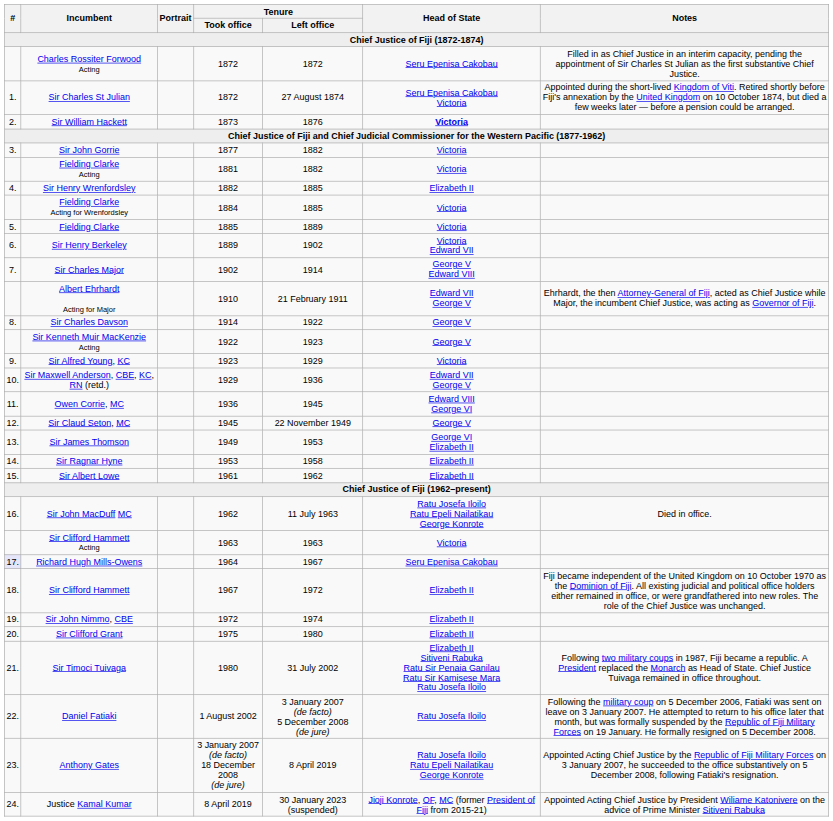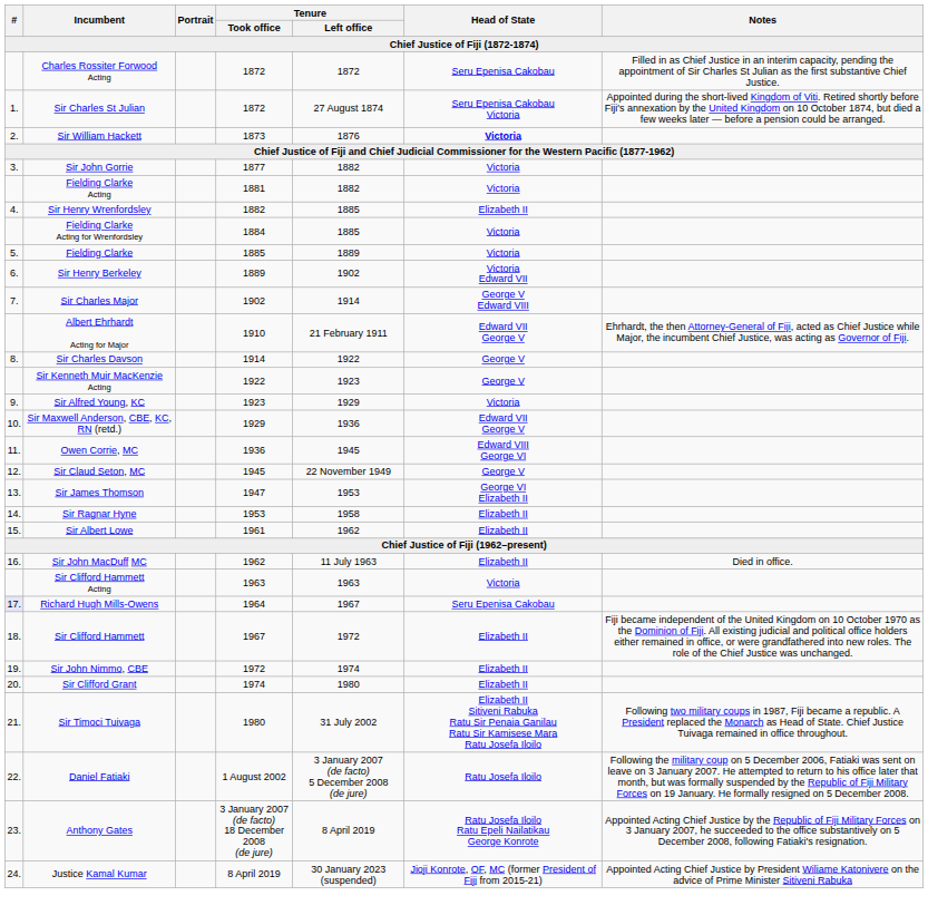 <table class="wikitable" style="font-size:85%;text-align:center">
 <tr>
 <th rowspan="2">#</th>
 <th rowspan="2">Incumbent</th>
 <th rowspan="2">Portrait</th>
 <th colspan="2">Tenure</th>
 <th rowspan="2">Head of State</th>
 <th rowspan="2" width=35%>Notes</th>
 </tr>
 <tr>
 <th>Took office</th>
 <th>Left office</th>
 </tr>
 <tr bgcolor=#EEEEEE>
 <td align=center colspan=7><strong>Chief Justice of Fiji (1872-1874)</strong></td>
 </tr>
 <tr>
 <td></td>
 <td><a href='#'>Charles Rossiter Forwood</a><br><small>Acting</small></td>
 <td></td>
 <td>1872</td>
 <td>1872</td>
 <td><a href='#'>Seru Epenisa Cakobau</a></td>
 <td>Filled in as Chief Justice in an interim capacity, pending the appointment of Sir Charles St Julian as the first substantive Chief Justice.</td>
 </tr>
 <tr>
 <td>1.</td>
 <td><a href='#'>Sir Charles St Julian</a></td>
 <td></td>
 <td>1872</td>
 <td>27 August 1874</td>
 <td><a href='#'>Seru Epenisa Cakobau</a><br><a href='#'>Victoria</a></td>
 <td>Appointed during the short-lived <a href='#'>Kingdom of Viti</a>. Retired shortly before Fiji's annexation by the <a href='#'>United Kingdom</a> on 10 October 1874, but died a few weeks later — before a pension could be arranged.</td>
 </tr>
 <tr>
 <td>2.</td>
 <td><a href='#'>Sir William Hackett</a></td>
 <td></td>
 <td>1873</td>
 <td>1876</td>
 <td><strong><a href='#'>Victoria</a></strong></td>
 <td></td>
 </tr>
 <tr bgcolor=#EEEEEE>
 <td align=center colspan=7><strong>Chief Justice of Fiji and Chief Judicial Commissioner for the Western Pacific (1877-1962)</strong></td>
 </tr>
 <tr>
 <td>3.</td>
 <td><a href='#'>Sir John Gorrie</a></td>
 <td></td>
 <td>1877</td>
 <td>1882</td>
 <td><a href='#'>Victoria</a></td>
 <td></td>
 </tr>
 <tr>
 <td></td>
 <td><a href='#'>Fielding Clarke</a><br><small>Acting</small></td>
 <td></td>
 <td>1881</td>
 <td>1882</td>
 <td><a href='#'>Victoria</a></td>
 <td></td>
 </tr>
 <tr>
 <td>4.</td>
 <td><a href='#'>Sir Henry Wrenfordsley</a></td>
 <td></td>
 <td>1882</td>
 <td>1885</td>
 <td><a href='#'>Elizabeth II</a></td>
 <td></td>
 </tr>
 <tr>
 <td></td>
 <td><a href='#'>Fielding Clarke</a><br><small>Acting for Wrenfordsley</small></td>
 <td></td>
 <td>1884</td>
 <td>1885</td>
 <td><a href='#'>Victoria</a></td>
 <td></td>
 </tr>
 <tr>
 <td>5.</td>
 <td><a href='#'>Fielding Clarke</a></td>
 <td></td>
 <td>1885</td>
 <td>1889</td>
 <td><a href='#'>Victoria</a></td>
 <td></td>
 </tr>
 <tr>
 <td>6.</td>
 <td><a href='#'>Sir Henry Berkeley</a></td>
 <td></td>
 <td>1889</td>
 <td>1902</td>
 <td><a href='#'>Victoria</a><br><a href='#'>Edward VII</a></td>
 <td></td>
 </tr>
 <tr>
 <td>7.</td>
 <td><a href='#'>Sir Charles Major</a></td>
 <td></td>
 <td>1902</td>
 <td>1914</td>
 <td><a href='#'>George V</a><br><a href='#'>Edward VIII</a></td>
 <td></td>
 </tr>
 <tr>
 <td></td>
 <td><a href='#'>Albert Ehrhardt</a><br><br><small>Acting for Major</small></td>
 <td></td>
 <td>1910</td>
 <td>21 February 1911</td>
 <td><a href='#'>Edward VII</a><br><a href='#'>George V</a></td>
 <td>Ehrhardt, the then <a href='#'>Attorney-General of Fiji</a>, acted as Chief Justice while Major, the incumbent Chief Justice, was acting as <a href='#'>Governor of Fiji</a>.</td>
 </tr>
 <tr>
 <td>8.</td>
 <td><a href='#'>Sir Charles Davson</a></td>
 <td></td>
 <td>1914</td>
 <td>1922</td>
 <td><a href='#'>George V</a></td>
 <td></td>
 </tr>
 <tr>
 <td></td>
 <td><a href='#'>Sir Kenneth Muir MacKenzie</a><br><small>Acting</small></td>
 <td></td>
 <td>1922</td>
 <td>1923</td>
 <td><a href='#'>George V</a></td>
 <td></td>
 </tr>
 <tr>
 <td>9.</td>
 <td><a href='#'>Sir Alfred Young</a>, <a href='#'>KC</a></td>
 <td></td>
 <td>1923</td>
 <td>1929</td>
 <td><a href='#'>Victoria</a></td>
 <td></td>
 </tr>
 <tr>
 <td>10.</td>
 <td><a href='#'>Sir Maxwell Anderson</a>, <a href='#'>CBE</a>, <a href='#'>KC</a>, <a href='#'>RN</a> (retd.)</td>
 <td></td>
 <td>1929</td>
 <td>1936</td>
 <td><a href='#'>Edward VII</a><br><a href='#'>George V</a></td>
 <td></td>
 </tr>
 <tr>
 <td>11.</td>
 <td><a href='#'>Owen Corrie</a>, <a href='#'>MC</a></td>
 <td></td>
 <td>1936</td>
 <td>1945</td>
 <td><a href='#'>Edward VIII</a><br><a href='#'>George VI</a></td>
 <td></td>
 </tr>
 <tr>
 <td>12.</td>
 <td><a href='#'>Sir Claud Seton</a>, <a href='#'>MC</a></td>
 <td></td>
 <td>1945</td>
 <td>22 November 1949</td>
 <td><a href='#'>George V</a></td>
 <td></td>
 </tr>
 <tr>
 <td>13.</td>
 <td><a href='#'>Sir James Thomson</a></td>
 <td></td>
-<td>1949</td>
+<td>1947</td>
 <td>1953</td>
 <td><a href='#'>George VI</a><br><a href='#'>Elizabeth II</a></td>
 <td></td>
 </tr>
 <tr>
 <td>14.</td>
 <td><a href='#'>Sir Ragnar Hyne</a></td>
 <td></td>
 <td>1953</td>
 <td>1958</td>
 <td><a href='#'>Elizabeth II</a></td>
 <td></td>
 </tr>
 <tr>
 <td>15.</td>
 <td><a href='#'>Sir Albert Lowe</a></td>
 <td></td>
 <td>1961</td>
 <td>1962</td>
 <td><a href='#'>Elizabeth II</a></td>
 <td></td>
 </tr>
 <tr bgcolor=#EEEEEE>
 <td align=center colspan=7><strong>Chief Justice of Fiji (1962–present)</strong></td>
 </tr>
 <tr>
 <td>16.</td>
 <td><a href='#'>Sir John MacDuff</a> <a href='#'>MC</a></td>
 <td></td>
 <td>1962</td>
 <td>11 July 1963</td>
-<td><a href='#'>Ratu Josefa Iloilo</a><br><a href='#'>Ratu Epeli Nailatikau</a><br><a href='#'>George Konrote</a></td>
+<td><a href='#'>Elizabeth II</a></td>
 <td>Died in office.</td>
 </tr>
 <tr>
 <td></td>
 <td><a href='#'>Sir Clifford Hammett</a><br><small>Acting</small></td>
 <td></td>
 <td>1963</td>
 <td>1963</td>
 <td><a href='#'>Victoria</a></td>
 <td></td>
 </tr>
 <tr>
 <td style="background: lavender;">17.</td>
 <td><a href='#'>Richard Hugh Mills-Owens</a></td>
 <td></td>
 <td>1964</td>
 <td>1967</td>
 <td><a href='#'>Seru Epenisa Cakobau</a></td>
 <td></td>
 </tr>
 <tr>
 <td>18.</td>
 <td><a href='#'>Sir Clifford Hammett</a></td>
 <td></td>
 <td>1967</td>
 <td>1972</td>
 <td><a href='#'>Elizabeth II</a></td>
 <td>Fiji became independent of the United Kingdom on 10 October 1970 as the <a href='#'>Dominion of Fiji</a>. All existing judicial and political office holders either remained in office, or were grandfathered into new roles. The role of the Chief Justice was unchanged.</td>
 </tr>
 <tr>
 <td>19.</td>
 <td><a href='#'>Sir John Nimmo</a>, <a href='#'>CBE</a></td>
 <td></td>
 <td>1972</td>
 <td>1974</td>
 <td><a href='#'>Elizabeth II</a></td>
 <td></td>
 </tr>
 <tr>
 <td>20.</td>
 <td><a href='#'>Sir Clifford Grant</a></td>
 <td></td>
-<td>1975</td>
+<td>1974</td>
 <td>1980</td>
 <td><a href='#'>Elizabeth II</a></td>
 <td></td>
 </tr>
 <tr>
 <td>21.</td>
 <td><a href='#'>Sir Timoci Tuivaga</a></td>
 <td></td>
 <td>1980</td>
 <td>31 July 2002</td>
 <td><a href='#'>Elizabeth II</a><br><a href='#'>Sitiveni Rabuka</a><br><a href='#'>Ratu Sir Penaia Ganilau</a><br><a href='#'>Ratu Sir Kamisese Mara</a><br><a href='#'>Ratu Josefa Iloilo</a></td>
 <td>Following <a href='#'>two military coups</a> in 1987, Fiji became a republic. A <a href='#'>President</a> replaced the <a href='#'>Monarch</a> as Head of State. Chief Justice Tuivaga remained in office throughout.</td>
 </tr>
 <tr>
 <td>22.</td>
 <td><a href='#'>Daniel Fatiaki</a></td>
 <td></td>
 <td>1 August 2002</td>
 <td>3 January 2007<br><em>(de facto)</em><br>5 December 2008<br><em>(de jure)</em></td>
 <td><a href='#'>Ratu Josefa Iloilo</a></td>
 <td>Following the <a href='#'>military coup</a> on 5 December 2006, Fatiaki was sent on leave on 3 January 2007. He attempted to return to his office later that month, but was formally suspended by the <a href='#'>Republic of Fiji Military Forces</a> on 19 January. He formally resigned on 5 December 2008.</td>
 </tr>
 <tr>
 <td>23.</td>
 <td><a href='#'>Anthony Gates</a></td>
 <td></td>
 <td>3 January 2007<br><em>(de facto)</em><br>18 December 2008<br><em>(de jure)</em></td>
 <td>8 April 2019</td>
 <td><a href='#'>Ratu Josefa Iloilo</a><br><a href='#'>Ratu Epeli Nailatikau</a><br><a href='#'>George Konrote</a></td>
 <td>Appointed Acting Chief Justice by the <a href='#'>Republic of Fiji Military Forces</a> on 3 January 2007, he succeeded to the office substantively on 5 December 2008, following Fatiaki's resignation.</td>
 </tr>
 <tr>
 <td>24.</td>
 <td>Justice <a href='#'>Kamal Kumar</a></td>
 <td></td>
 <td>8 April 2019</td>
 <td>30 January 2023 (suspended)</td>
 <td><a href='#'>Jioji Konrote</a>, <a href='#'>OF</a>, <a href='#'>MC</a> (former <a href='#'>President of Fiji</a> from 2015-21)</td>
 <td>Appointed Acting Chief Justice by President <a href='#'>Wiliame Katonivere</a> on the advice of Prime Minister <a href='#'>Sitiveni Rabuka</a></td>
 </tr>
 </table>
